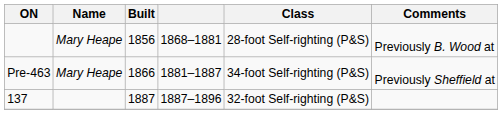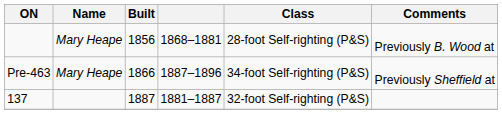 <table class="wikitable">
 <tr>
 <th>ON</th>
 <th>Name</th>
 <th>Built</th>
 <th></th>
 <th>Class</th>
 <th>Comments</th>
 </tr>
 <tr>
 <td></td>
 <td><em>Mary Heape</em></td>
 <td>1856</td>
 <td>1868–1881</td>
 <td>28-foot Self-righting (P&S)</td>
 <td><br>Previously <em>B. Wood</em> at </td>
 </tr>
 <tr>
 <td>Pre-463</td>
 <td><em>Mary Heape</em></td>
 <td>1866</td>
-<td>1881–1887</td>
+<td>1887–1896</td>
 <td>34-foot Self-righting (P&S)</td>
 <td><br>Previously <em>Sheffield</em> at </td>
 </tr>
 <tr>
 <td>137</td>
 <td></td>
 <td>1887</td>
-<td>1887–1896</td>
+<td>1881–1887</td>
 <td>32-foot Self-righting (P&S)</td>
 <td></td>
 </tr>
 <tr>
 </tr>
 </table>
